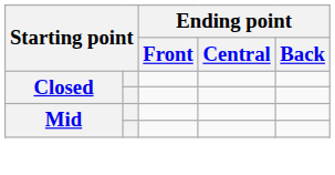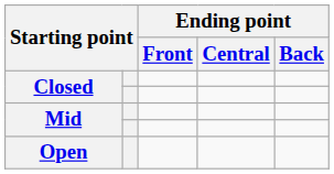 <table class="wikitable" style="text-align: center">
 <tr>
 <th rowspan="2" colspan="2">Starting point</th>
 <th colspan="3">Ending point</th>
 </tr>
 <tr>
 <th><a href='#'>Front</a></th>
 <th><a href='#'>Central</a></th>
 <th><a href='#'>Back</a></th>
 </tr>
 <tr>
 <th rowspan="2"><a href='#'>Closed</a></th>
 <th></th>
 <td></td>
 <td></td>
 <td></td>
 </tr>
 <tr>
 <th></th>
 <td></td>
 <td></td>
 <td></td>
 </tr>
 <tr>
 <th rowspan="2"><a href='#'>Mid</a></th>
 <th></th>
 <td></td>
 <td></td>
 <td></td>
 </tr>
 <tr>
 <th></th>
 <td></td>
 <td></td>
 <td></td>
 </tr>
+<tr>
+<th><a href='#'>Open</a></th>
+<th></th>
+<td></td>
+<td></td>
+<td></td>
+</tr>
 </table>
